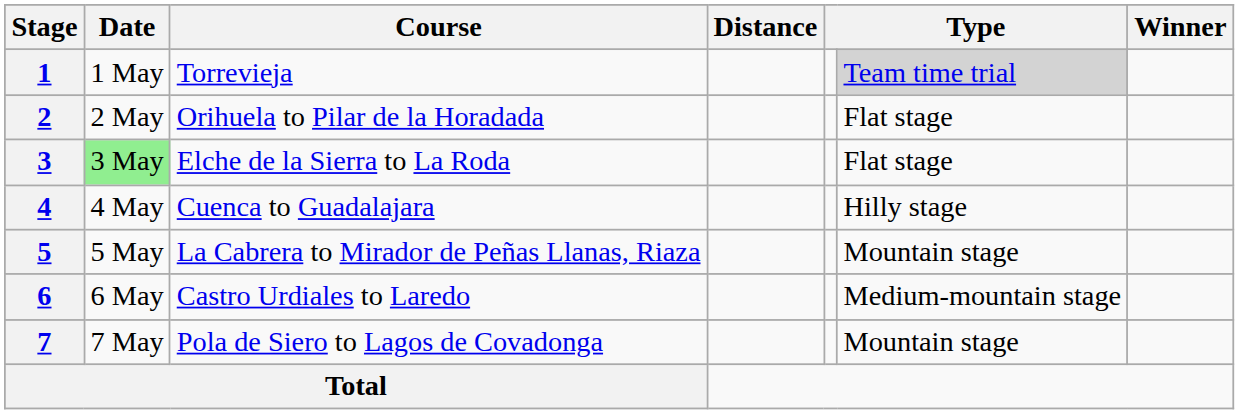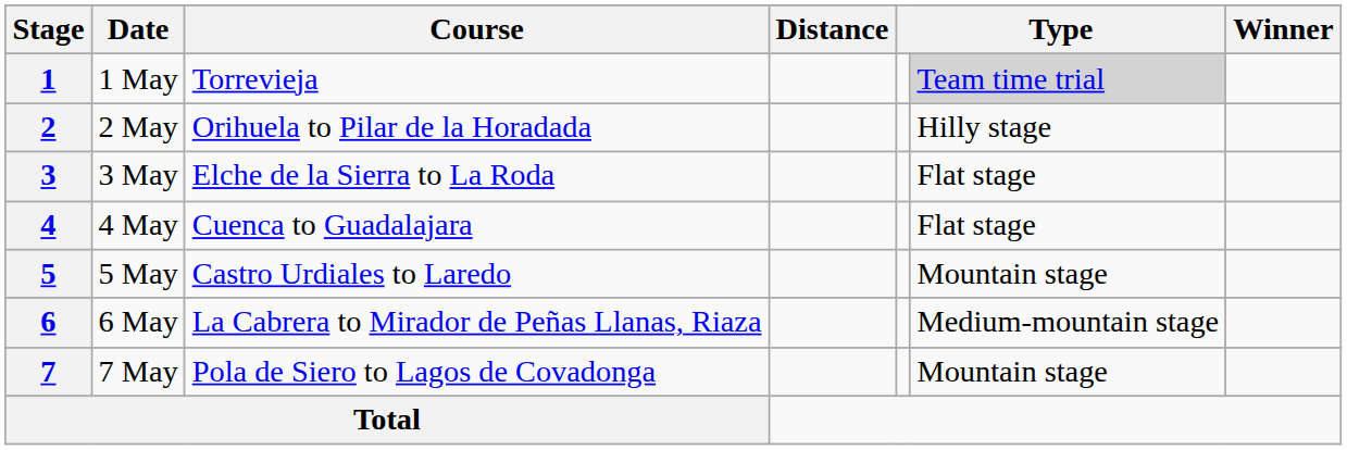 <table class="wikitable sortable">
 <tr>
 <th scope="col">Stage</th>
 <th scope="col">Date</th>
 <th scope="col">Course</th>
 <th scope="col">Distance</th>
 <th colspan="2" scope="col">Type</th>
 <th scope="col">Winner</th>
 </tr>
 <tr>
 <th><a href='#'>1</a></th>
 <td style="text-align:right">1 May</td>
 <td><a href='#'>Torrevieja</a></td>
 <td style="text-align:center;"></td>
 <td></td>
 <td style="background: lightgrey;"><a href='#'>Team time trial</a></td>
 <td> </td>
 </tr>
 <tr>
 <th><a href='#'>2</a></th>
 <td style="text-align:right">2 May</td>
 <td><a href='#'>Orihuela</a> to <a href='#'>Pilar de la Horadada</a></td>
 <td style="text-align:center;"></td>
 <td></td>
-<td>Flat stage</td>
+<td>Hilly stage</td>
 <td></td>
 </tr>
 <tr>
 <th><a href='#'>3</a></th>
-<td style="background: lightgreen; text-align:right">3 May</td>
+<td style="text-align:right">3 May</td>
 <td><a href='#'>Elche de la Sierra</a> to <a href='#'>La Roda</a></td>
 <td style="text-align:center;"></td>
 <td></td>
 <td>Flat stage</td>
 <td></td>
 </tr>
 <tr>
 <th><a href='#'>4</a></th>
 <td style="text-align:right">4 May</td>
 <td><a href='#'>Cuenca</a> to <a href='#'>Guadalajara</a></td>
 <td style="text-align:center;"></td>
 <td></td>
-<td>Hilly stage</td>
+<td>Flat stage</td>
 <td></td>
 </tr>
 <tr>
 <th><a href='#'>5</a></th>
 <td style="text-align:right">5 May</td>
-<td><a href='#'>La Cabrera</a> to <a href='#'>Mirador de Peñas Llanas, Riaza</a></td>
+<td><a href='#'>Castro Urdiales</a> to <a href='#'>Laredo</a></td>
 <td style="text-align:center;"></td>
 <td></td>
 <td>Mountain stage</td>
 <td></td>
 </tr>
 <tr>
 <th><a href='#'>6</a></th>
 <td style="text-align:right">6 May</td>
-<td><a href='#'>Castro Urdiales</a> to <a href='#'>Laredo</a></td>
+<td><a href='#'>La Cabrera</a> to <a href='#'>Mirador de Peñas Llanas, Riaza</a></td>
 <td style="text-align:center;"></td>
 <td></td>
 <td>Medium-mountain stage</td>
 <td></td>
 </tr>
 <tr>
 <th><a href='#'>7</a></th>
 <td style="text-align:right">7 May</td>
 <td><a href='#'>Pola de Siero</a> to <a href='#'>Lagos de Covadonga</a></td>
 <td style="text-align:center;"></td>
 <td></td>
 <td>Mountain stage</td>
 <td></td>
 </tr>
 <tr>
 <th colspan="3">Total</th>
 <td colspan="4" style="text-align:center"></td>
 </tr>
 </table>
